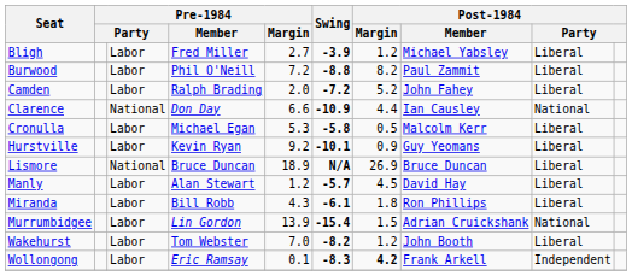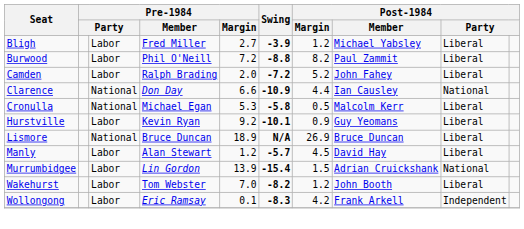 <table class="wikitable">
 <tr>
 <th rowspan="2">Seat</th>
 <th colspan="4">Pre-1984</th>
 <th rowspan="2">Swing</th>
 <th colspan="4">Post-1984</th>
 </tr>
 <tr>
 <th colspan="2">Party</th>
 <th>Member</th>
 <th>Margin</th>
 <th>Margin</th>
 <th>Member</th>
 <th colspan="2">Party</th>
 </tr>
 <tr>
 <td><a href='#'>Bligh</a></td>
 <td> </td>
 <td>Labor</td>
 <td><a href='#'>Fred Miller</a></td>
 <td style="text-align:right;">2.7</td>
 <td style="text-align:right;"><strong>-3.9</strong></td>
 <td style="text-align:right;">1.2</td>
 <td><a href='#'>Michael Yabsley</a></td>
 <td>Liberal</td>
 <td> </td>
 </tr>
 <tr>
 <td><a href='#'>Burwood</a></td>
 <td> </td>
 <td>Labor</td>
 <td><a href='#'>Phil O'Neill</a></td>
 <td style="text-align:right;">7.2</td>
 <td style="text-align:right;"><strong>-8.8</strong></td>
 <td style="text-align:right;">8.2</td>
 <td><a href='#'>Paul Zammit</a></td>
 <td>Liberal</td>
 <td> </td>
 </tr>
 <tr>
 <td><a href='#'>Camden</a></td>
 <td> </td>
 <td>Labor</td>
 <td><a href='#'>Ralph Brading</a></td>
 <td style="text-align:right;">2.0</td>
 <td style="text-align:right;"><strong>-7.2</strong></td>
 <td style="text-align:right;">5.2</td>
 <td><a href='#'>John Fahey</a></td>
 <td>Liberal</td>
 <td> </td>
 </tr>
 <tr>
 <td><a href='#'>Clarence</a></td>
 <td> </td>
 <td>National</td>
 <td><em><a href='#'>Don Day</a></em></td>
 <td style="text-align:right;">6.6</td>
 <td style="text-align:right;"><strong>-10.9</strong></td>
 <td style="text-align:right;">4.4</td>
 <td><a href='#'>Ian Causley</a></td>
 <td>National</td>
 <td> </td>
 </tr>
 <tr>
 <td><a href='#'>Cronulla</a></td>
 <td> </td>
-<td>Labor</td>
+<td>National</td>
 <td><a href='#'>Michael Egan</a></td>
 <td style="text-align:right;">5.3</td>
 <td style="text-align:right;"><strong>-5.8</strong></td>
 <td style="text-align:right;">0.5</td>
 <td><a href='#'>Malcolm Kerr</a></td>
 <td>Liberal</td>
 <td> </td>
 </tr>
 <tr>
 <td><a href='#'>Hurstville</a></td>
 <td> </td>
 <td>Labor</td>
 <td><a href='#'>Kevin Ryan</a></td>
 <td style="text-align:right;">9.2</td>
 <td style="text-align:right;"><strong>-10.1</strong></td>
 <td style="text-align:right;">0.9</td>
 <td><a href='#'>Guy Yeomans</a></td>
 <td>Liberal</td>
 <td> </td>
 </tr>
 <tr>
 <td><a href='#'>Lismore</a></td>
 <td> </td>
 <td>National</td>
 <td><a href='#'>Bruce Duncan</a></td>
 <td style="text-align:right;">18.9</td>
 <td style="text-align:right;"><strong>N/A</strong></td>
 <td style="text-align:right;">26.9</td>
 <td><a href='#'>Bruce Duncan</a></td>
 <td>Liberal</td>
 <td> </td>
 </tr>
 <tr>
 <td><a href='#'>Manly</a></td>
 <td> </td>
 <td>Labor</td>
 <td><a href='#'>Alan Stewart</a></td>
 <td style="text-align:right;">1.2</td>
 <td style="text-align:right;"><strong>-5.7</strong></td>
 <td style="text-align:right;">4.5</td>
 <td><a href='#'>David Hay</a></td>
 <td>Liberal</td>
 <td> </td>
 </tr>
 <tr>
-<td><a href='#'>Miranda</a></td>
-<td> </td>
-<td>Labor</td>
-<td><a href='#'>Bill Robb</a></td>
-<td style="text-align:right;">4.3</td>
-<td style="text-align:right;"><strong>-6.1</strong></td>
-<td style="text-align:right;">1.8</td>
-<td><a href='#'>Ron Phillips</a></td>
-<td>Liberal</td>
-<td> </td>
-</tr>
-<tr>
 <td><a href='#'>Murrumbidgee</a></td>
 <td> </td>
 <td>Labor</td>
 <td><em><a href='#'>Lin Gordon</a></em></td>
 <td style="text-align:right;">13.9</td>
 <td style="text-align:right;"><strong>-15.4</strong></td>
 <td style="text-align:right;">1.5</td>
 <td><a href='#'>Adrian Cruickshank</a></td>
 <td>National</td>
 <td> </td>
 </tr>
 <tr>
 <td><a href='#'>Wakehurst</a></td>
 <td> </td>
 <td>Labor</td>
 <td><a href='#'>Tom Webster</a></td>
 <td style="text-align:right;">7.0</td>
 <td style="text-align:right;"><strong>-8.2</strong></td>
 <td style="text-align:right;">1.2</td>
 <td><a href='#'>John Booth</a></td>
 <td>Liberal</td>
 <td> </td>
 </tr>
 <tr>
 <td><a href='#'>Wollongong</a></td>
 <td> </td>
 <td>Labor</td>
 <td><em><a href='#'>Eric Ramsay</a></em></td>
 <td style="text-align:right;">0.1</td>
 <td style="text-align:right;"><strong>-8.3</strong></td>
-<td style="text-align:right;"><strong>4.2</strong></td>
+<td style="text-align:right;">4.2</td>
 <td><a href='#'>Frank Arkell</a></td>
 <td>Independent</td>
 <td> </td>
 </tr>
 <tr>
 </tr>
 </table>
